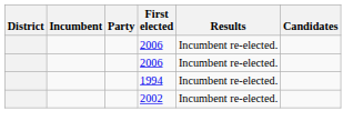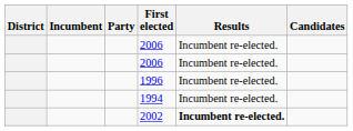 <table class="wikitable sortable">
 <tr valign=bottom>
 <th>District</th>
 <th>Incumbent</th>
 <th>Party</th>
 <th>First<br>elected</th>
 <th>Results</th>
 <th>Candidates</th>
 </tr>
 <tr>
 <th></th>
 <td></td>
 <td></td>
 <td><a href='#'>2006</a></td>
 <td>Incumbent re-elected.</td>
 <td nowrap></td>
 </tr>
 <tr>
 <th></th>
 <td></td>
 <td></td>
 <td><a href='#'>2006</a></td>
 <td>Incumbent re-elected.</td>
 <td nowrap></td>
 </tr>
 <tr>
 <th></th>
 <td></td>
 <td></td>
+<td><a href='#'>1996</a></td>
+<td>Incumbent re-elected.</td>
+<td nowrap></td>
+</tr>
+<tr>
+<th></th>
+<td></td>
+<td></td>
 <td><a href='#'>1994</a></td>
 <td>Incumbent re-elected.</td>
 <td nowrap></td>
 </tr>
 <tr>
 <th></th>
 <td></td>
 <td></td>
 <td><a href='#'>2002</a></td>
-<td>Incumbent re-elected.</td>
+<td><strong>Incumbent re-elected.</strong></td>
 <td nowrap></td>
 </tr>
 </table>
